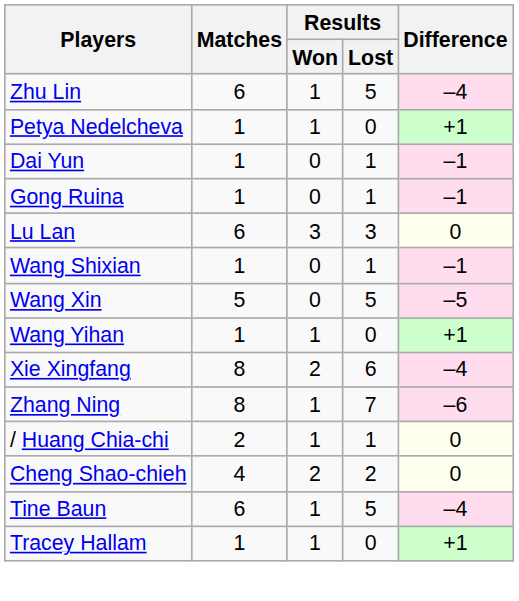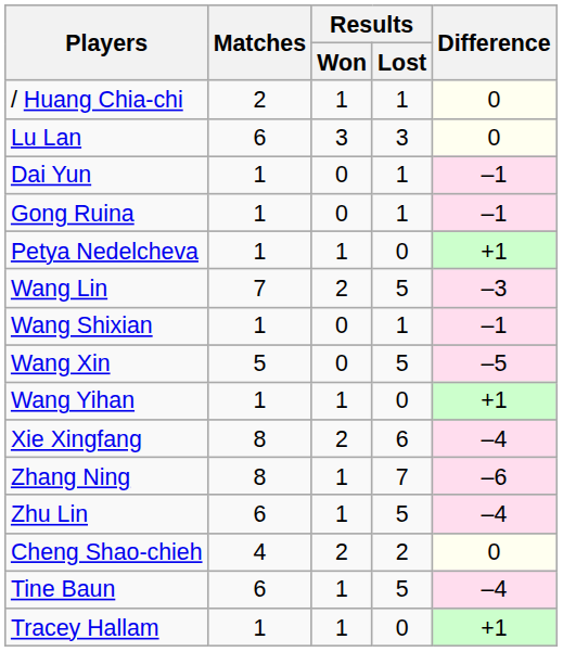 <table class=wikitable style="text-align:center; font-size:small">
 <tr>
 <th rowspan="2">Players</th>
 <th rowspan="2">Matches</th>
 <th colspan="2">Results</th>
 <th rowspan="2">Difference</th>
 </tr>
 <tr>
 <th>Won</th>
 <th>Lost</th>
 </tr>
 <tr>
-<td align="left"> <a href='#'>Zhu Lin</a></td>
-<td>6</td>
+<td align="left">/ <a href='#'>Huang Chia-chi</a></td>
+<td>2</td>
 <td>1</td>
-<td>5</td>
-<td bgcolor="#ffddee">–4</td>
+<td>1</td>
+<td bgcolor="#fffff0">0</td>
 </tr>
 <tr>
-<td align="left"> <a href='#'>Petya Nedelcheva</a></td>
-<td>1</td>
-<td>1</td>
-<td>0</td>
-<td bgcolor="#ccffcc">+1</td>
+<td align="left"> <a href='#'>Lu Lan</a></td>
+<td>6</td>
+<td>3</td>
+<td>3</td>
+<td bgcolor="#fffff0">0</td>
 </tr>
 <tr>
 <td align="left"> <a href='#'>Dai Yun</a></td>
 <td>1</td>
 <td>0</td>
 <td>1</td>
 <td bgcolor="#ffddee">–1</td>
 </tr>
 <tr>
 <td align="left"> <a href='#'>Gong Ruina</a></td>
 <td>1</td>
 <td>0</td>
 <td>1</td>
 <td bgcolor="#ffddee">–1</td>
 </tr>
 <tr>
-<td align="left"> <a href='#'>Lu Lan</a></td>
-<td>6</td>
-<td>3</td>
-<td>3</td>
-<td bgcolor="#fffff0">0</td>
+<td align="left"> <a href='#'>Petya Nedelcheva</a></td>
+<td>1</td>
+<td>1</td>
+<td>0</td>
+<td bgcolor="#ccffcc">+1</td>
+</tr>
+<tr>
+<td align="left"> <a href='#'>Wang Lin</a></td>
+<td>7</td>
+<td>2</td>
+<td>5</td>
+<td bgcolor="#ffddee">–3</td>
 </tr>
 <tr>
 <td align="left"> <a href='#'>Wang Shixian</a></td>
 <td>1</td>
 <td>0</td>
 <td>1</td>
 <td bgcolor="#ffddee">–1</td>
 </tr>
 <tr>
 <td align="left"> <a href='#'>Wang Xin</a></td>
 <td>5</td>
 <td>0</td>
 <td>5</td>
 <td bgcolor="#ffddee">–5</td>
 </tr>
 <tr>
 <td align="left"> <a href='#'>Wang Yihan</a></td>
 <td>1</td>
 <td>1</td>
 <td>0</td>
 <td bgcolor="#ccffcc">+1</td>
 </tr>
 <tr>
 <td align="left"> <a href='#'>Xie Xingfang</a></td>
 <td>8</td>
 <td>2</td>
 <td>6</td>
 <td bgcolor="#ffddee">–4</td>
 </tr>
 <tr>
 <td align="left"> <a href='#'>Zhang Ning</a></td>
 <td>8</td>
 <td>1</td>
 <td>7</td>
 <td bgcolor="#ffddee">–6</td>
 </tr>
 <tr>
-<td align="left">/ <a href='#'>Huang Chia-chi</a></td>
-<td>2</td>
+<td align="left"> <a href='#'>Zhu Lin</a></td>
+<td>6</td>
 <td>1</td>
-<td>1</td>
-<td bgcolor="#fffff0">0</td>
+<td>5</td>
+<td bgcolor="#ffddee">–4</td>
 </tr>
 <tr>
 <td align="left"> <a href='#'>Cheng Shao-chieh</a></td>
 <td>4</td>
 <td>2</td>
 <td>2</td>
 <td bgcolor="#fffff0">0</td>
 </tr>
 <tr>
 <td align="left"> <a href='#'>Tine Baun</a></td>
 <td>6</td>
 <td>1</td>
 <td>5</td>
 <td bgcolor="#ffddee">–4</td>
 </tr>
 <tr>
 <td align="left"> <a href='#'>Tracey Hallam</a></td>
 <td>1</td>
 <td>1</td>
 <td>0</td>
 <td bgcolor="#ccffcc">+1</td>
 </tr>
 </table>
